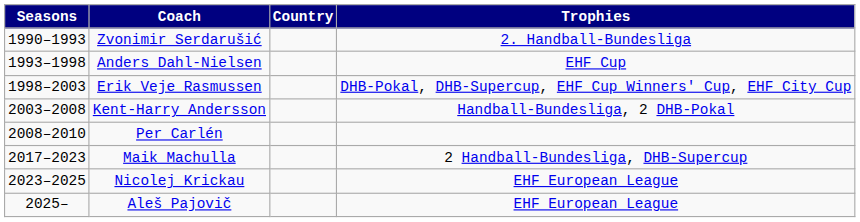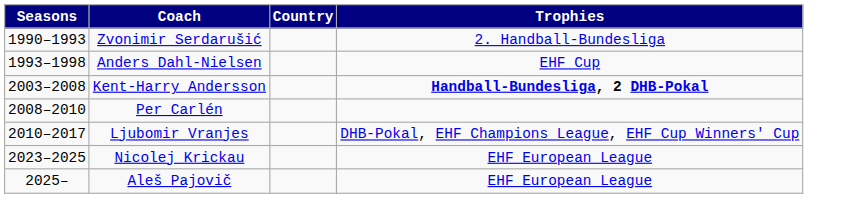 <table class="wikitable" style="text-align: center">
 <tr>
 <th style="color:white; background:#000080">Seasons</th>
 <th style="color:white; background:#000080">Coach</th>
 <th style="color:white; background:#000080">Country</th>
 <th style="color:white; background:#000080">Trophies</th>
 </tr>
 <tr>
 <td style="text-align: center">1990–1993</td>
 <td style="text-align: center"><a href='#'>Zvonimir Serdarušić</a></td>
 <td style="text-align: center"></td>
 <td style="text-align: center"><a href='#'>2. Handball-Bundesliga</a></td>
 </tr>
 <tr>
 <td style="text-align: center">1993–1998</td>
 <td style="text-align: center"><a href='#'>Anders Dahl-Nielsen</a></td>
 <td style="text-align: center"></td>
 <td style="text-align: center"><a href='#'>EHF Cup</a></td>
 </tr>
 <tr>
-<td style="text-align: center">1998–2003</td>
-<td style="text-align: center"><a href='#'>Erik Veje Rasmussen</a></td>
-<td style="text-align: center"></td>
-<td style="text-align: center"><a href='#'>DHB-Pokal</a>, <a href='#'>DHB-Supercup</a>, <a href='#'>EHF Cup Winners' Cup</a>, <a href='#'>EHF City Cup</a></td>
-</tr>
-<tr>
 <td style="text-align: center">2003–2008</td>
 <td style="text-align: center"><a href='#'>Kent-Harry Andersson</a></td>
 <td style="text-align: center"></td>
-<td style="text-align: center"><a href='#'>Handball-Bundesliga</a>, 2 <a href='#'>DHB-Pokal</a></td>
+<td style="text-align: center"><strong><a href='#'>Handball-Bundesliga</a>, 2 <a href='#'>DHB-Pokal</a></strong></td>
 </tr>
 <tr>
 <td style="text-align: center">2008–2010</td>
 <td style="text-align: center"><a href='#'>Per Carlén</a></td>
 <td style="text-align: center"></td>
 <td style="text-align: center"></td>
 </tr>
 <tr>
-<td style="text-align: center">2017–2023</td>
-<td style="text-align: center"><a href='#'>Maik Machulla</a></td>
+<td style="text-align: center">2010–2017</td>
+<td style="text-align: center"><a href='#'>Ljubomir Vranjes</a></td>
 <td style="text-align: center"></td>
-<td style="text-align: center">2 <a href='#'>Handball-Bundesliga</a>, <a href='#'>DHB-Supercup</a></td>
+<td style="text-align: center"><a href='#'>DHB-Pokal</a>, <a href='#'>EHF Champions League</a>, <a href='#'>EHF Cup Winners' Cup</a></td>
 </tr>
 <tr>
 <td style="text-align: center">2023–2025</td>
 <td style="text-align: center"><a href='#'>Nicolej Krickau</a></td>
 <td style="text-align: center"></td>
 <td style="text-align: center"><a href='#'>EHF European League</a></td>
 </tr>
 <tr>
 <td style="text-align: center">2025–</td>
 <td style="text-align: center"><a href='#'>Aleš Pajovič</a></td>
 <td style="text-align: center"></td>
 <td style="text-align: center"><a href='#'>EHF European League</a></td>
 </tr>
 </table>
